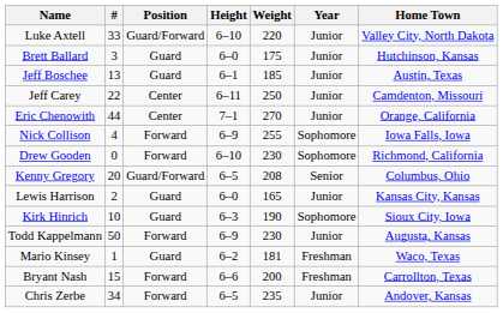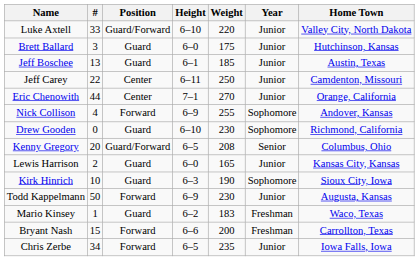 <table class="wikitable" style="text-align: center;">
 <tr>
 <th>Name</th>
 <th>#</th>
 <th>Position</th>
 <th>Height</th>
 <th>Weight</th>
 <th>Year</th>
 <th>Home Town</th>
 </tr>
 <tr>
 <td>Luke Axtell</td>
 <td>33</td>
 <td>Guard/Forward</td>
 <td>6–10</td>
 <td>220</td>
 <td>Junior</td>
 <td><a href='#'>Valley City, North Dakota</a></td>
 </tr>
 <tr>
 <td><a href='#'>Brett Ballard</a></td>
 <td>3</td>
 <td>Guard</td>
 <td>6–0</td>
 <td>175</td>
 <td>Junior</td>
 <td><a href='#'>Hutchinson, Kansas</a></td>
 </tr>
 <tr>
 <td><a href='#'>Jeff Boschee</a></td>
 <td>13</td>
 <td>Guard</td>
 <td>6–1</td>
 <td>185</td>
 <td>Junior</td>
 <td><a href='#'>Austin, Texas</a></td>
 </tr>
 <tr>
 <td>Jeff Carey</td>
 <td>22</td>
 <td>Center</td>
 <td>6–11</td>
 <td>250</td>
 <td>Junior</td>
 <td><a href='#'>Camdenton, Missouri</a></td>
 </tr>
 <tr>
 <td><a href='#'>Eric Chenowith</a></td>
 <td>44</td>
 <td>Center</td>
 <td>7–1</td>
 <td>270</td>
 <td>Junior</td>
 <td><a href='#'>Orange, California</a></td>
 </tr>
 <tr>
 <td><a href='#'>Nick Collison</a></td>
 <td>4</td>
 <td>Forward</td>
 <td>6–9</td>
 <td>255</td>
 <td>Sophomore</td>
-<td><a href='#'>Iowa Falls, Iowa</a></td>
+<td><a href='#'>Andover, Kansas</a></td>
 </tr>
 <tr>
 <td><a href='#'>Drew Gooden</a></td>
 <td>0</td>
-<td>Forward</td>
+<td>Guard</td>
 <td>6–10</td>
 <td>230</td>
 <td>Sophomore</td>
 <td><a href='#'>Richmond, California</a></td>
 </tr>
 <tr>
 <td><a href='#'>Kenny Gregory</a></td>
 <td>20</td>
 <td>Guard/Forward</td>
 <td>6–5</td>
 <td>208</td>
 <td>Senior</td>
 <td><a href='#'>Columbus, Ohio</a></td>
 </tr>
 <tr>
 <td>Lewis Harrison</td>
 <td>2</td>
 <td>Guard</td>
 <td>6–0</td>
 <td>165</td>
 <td>Junior</td>
 <td><a href='#'>Kansas City, Kansas</a></td>
 </tr>
 <tr>
 <td><a href='#'>Kirk Hinrich</a></td>
 <td>10</td>
 <td>Guard</td>
 <td>6–3</td>
 <td>190</td>
 <td>Sophomore</td>
 <td><a href='#'>Sioux City, Iowa</a></td>
 </tr>
 <tr>
 <td>Todd Kappelmann</td>
 <td>50</td>
 <td>Forward</td>
 <td>6–9</td>
 <td>230</td>
 <td>Junior</td>
 <td><a href='#'>Augusta, Kansas</a></td>
 </tr>
 <tr>
 <td>Mario Kinsey</td>
 <td>1</td>
 <td>Guard</td>
 <td>6–2</td>
-<td>181</td>
+<td>183</td>
 <td>Freshman</td>
 <td><a href='#'>Waco, Texas</a></td>
 </tr>
 <tr>
 <td>Bryant Nash</td>
 <td>15</td>
 <td>Forward</td>
 <td>6–6</td>
 <td>200</td>
 <td>Freshman</td>
 <td><a href='#'>Carrollton, Texas</a></td>
 </tr>
 <tr>
 <td>Chris Zerbe</td>
 <td>34</td>
 <td>Forward</td>
 <td>6–5</td>
 <td>235</td>
 <td>Junior</td>
-<td><a href='#'>Andover, Kansas</a></td>
+<td><a href='#'>Iowa Falls, Iowa</a></td>
 </tr>
 </table>
